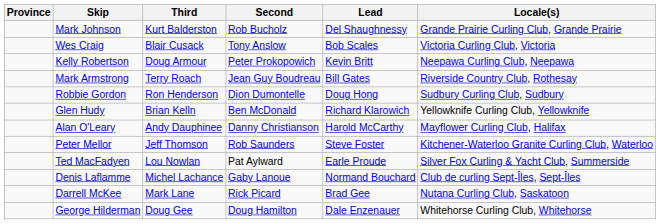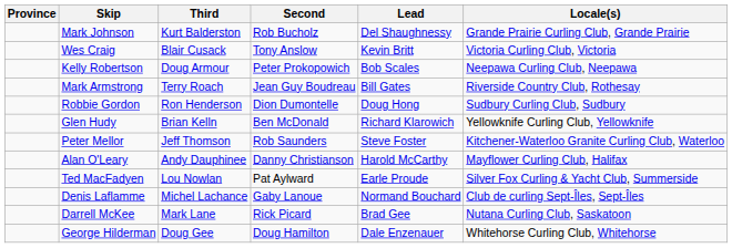 <table class=wikitable>
 <tr>
 <th>Province</th>
 <th>Skip</th>
 <th>Third</th>
 <th>Second</th>
 <th>Lead</th>
 <th>Locale(s)</th>
 </tr>
 <tr>
 <td></td>
 <td><a href='#'>Mark Johnson</a></td>
 <td><a href='#'>Kurt Balderston</a></td>
 <td><a href='#'>Rob Bucholz</a></td>
 <td><a href='#'>Del Shaughnessy</a></td>
 <td><a href='#'>Grande Prairie Curling Club</a>, <a href='#'>Grande Prairie</a></td>
 </tr>
 <tr>
 <td></td>
 <td><a href='#'>Wes Craig</a></td>
 <td><a href='#'>Blair Cusack</a></td>
 <td><a href='#'>Tony Anslow</a></td>
-<td><a href='#'>Bob Scales</a></td>
+<td><a href='#'>Kevin Britt</a></td>
 <td><a href='#'>Victoria Curling Club</a>, <a href='#'>Victoria</a></td>
 </tr>
 <tr>
 <td></td>
 <td><a href='#'>Kelly Robertson</a></td>
 <td><a href='#'>Doug Armour</a></td>
 <td><a href='#'>Peter Prokopowich</a></td>
-<td><a href='#'>Kevin Britt</a></td>
+<td><a href='#'>Bob Scales</a></td>
 <td><a href='#'>Neepawa Curling Club</a>, <a href='#'>Neepawa</a></td>
 </tr>
 <tr>
 <td></td>
 <td><a href='#'>Mark Armstrong</a></td>
 <td><a href='#'>Terry Roach</a></td>
 <td><a href='#'>Jean Guy Boudreau</a></td>
 <td><a href='#'>Bill Gates</a></td>
 <td><a href='#'>Riverside Country Club</a>, <a href='#'>Rothesay</a></td>
 </tr>
 <tr>
 <td></td>
 <td><a href='#'>Robbie Gordon</a></td>
 <td><a href='#'>Ron Henderson</a></td>
 <td><a href='#'>Dion Dumontelle</a></td>
 <td><a href='#'>Doug Hong</a></td>
 <td><a href='#'>Sudbury Curling Club</a>, <a href='#'>Sudbury</a></td>
 </tr>
 <tr>
 <td></td>
 <td><a href='#'>Glen Hudy</a></td>
 <td><a href='#'>Brian Kelln</a></td>
 <td><a href='#'>Ben McDonald</a></td>
 <td><a href='#'>Richard Klarowich</a></td>
 <td>Yellowknife Curling Club, <a href='#'>Yellowknife</a></td>
 </tr>
 <tr>
 <td></td>
+<td><a href='#'>Peter Mellor</a></td>
+<td><a href='#'>Jeff Thomson</a></td>
+<td><a href='#'>Rob Saunders</a></td>
+<td><a href='#'>Steve Foster</a></td>
+<td><a href='#'>Kitchener-Waterloo Granite Curling Club</a>, <a href='#'>Waterloo</a></td>
+</tr>
+<tr>
+<td></td>
 <td><a href='#'>Alan O'Leary</a></td>
 <td><a href='#'>Andy Dauphinee</a></td>
 <td><a href='#'>Danny Christianson</a></td>
 <td><a href='#'>Harold McCarthy</a></td>
 <td><a href='#'>Mayflower Curling Club</a>, <a href='#'>Halifax</a></td>
-</tr>
-<tr>
-<td></td>
-<td><a href='#'>Peter Mellor</a></td>
-<td><a href='#'>Jeff Thomson</a></td>
-<td><a href='#'>Rob Saunders</a></td>
-<td><a href='#'>Steve Foster</a></td>
-<td><a href='#'>Kitchener-Waterloo Granite Curling Club</a>, <a href='#'>Waterloo</a></td>
 </tr>
 <tr>
 <td></td>
 <td><a href='#'>Ted MacFadyen</a></td>
 <td><a href='#'>Lou Nowlan</a></td>
 <td>Pat Aylward</td>
 <td><a href='#'>Earle Proude</a></td>
 <td><a href='#'>Silver Fox Curling & Yacht Club</a>, <a href='#'>Summerside</a></td>
 </tr>
 <tr>
 <td></td>
 <td><a href='#'>Denis Laflamme</a></td>
 <td><a href='#'>Michel Lachance</a></td>
 <td><a href='#'>Gaby Lanoue</a></td>
 <td><a href='#'>Normand Bouchard</a></td>
 <td><a href='#'>Club de curling Sept-Îles</a>, <a href='#'>Sept-Îles</a></td>
 </tr>
 <tr>
 <td></td>
 <td><a href='#'>Darrell McKee</a></td>
 <td><a href='#'>Mark Lane</a></td>
 <td><a href='#'>Rick Picard</a></td>
 <td><a href='#'>Brad Gee</a></td>
 <td><a href='#'>Nutana Curling Club</a>, <a href='#'>Saskatoon</a></td>
 </tr>
 <tr>
 <td></td>
 <td><a href='#'>George Hilderman</a></td>
 <td><a href='#'>Doug Gee</a></td>
 <td><a href='#'>Doug Hamilton</a></td>
 <td><a href='#'>Dale Enzenauer</a></td>
 <td>Whitehorse Curling Club, <a href='#'>Whitehorse</a></td>
 </tr>
 </table>
